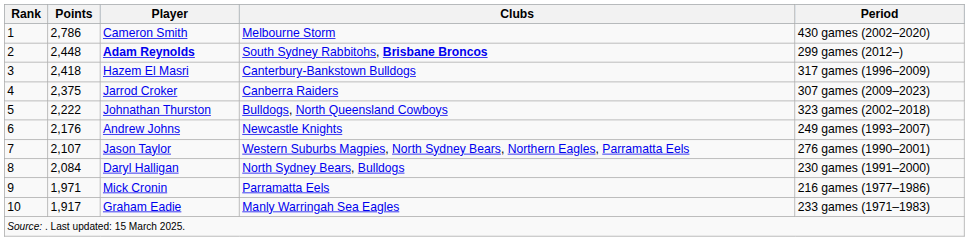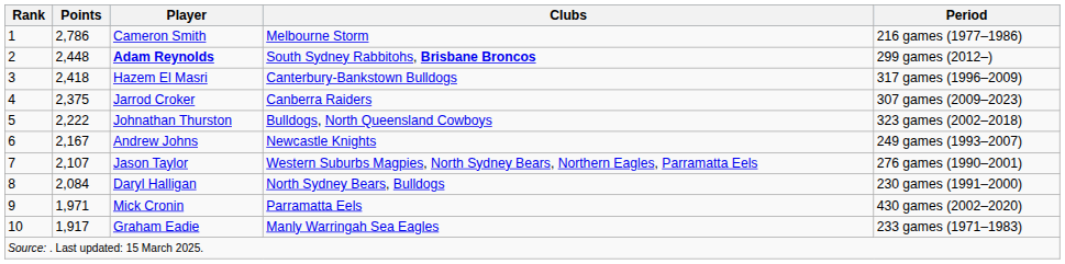 <table class="wikitable" style="width:100%">
 <tr style="background:#87cefa;">
 <th>Rank</th>
 <th>Points</th>
 <th>Player</th>
 <th>Clubs</th>
 <th>Period</th>
 </tr>
 <tr>
 <td>1</td>
 <td>2,786</td>
 <td><a href='#'>Cameron Smith</a></td>
 <td><a href='#'>Melbourne Storm</a></td>
-<td>430 games (2002–2020)</td>
+<td>216 games (1977–1986)</td>
 </tr>
 <tr>
 <td>2</td>
 <td>2,448</td>
 <td><strong><a href='#'>Adam Reynolds</a></strong></td>
 <td><a href='#'>South Sydney Rabbitohs</a>, <strong><a href='#'>Brisbane Broncos</a></strong></td>
 <td>299 games (2012–)</td>
 </tr>
 <tr>
 <td>3</td>
 <td>2,418</td>
 <td><a href='#'>Hazem El Masri</a></td>
 <td><a href='#'>Canterbury-Bankstown Bulldogs</a></td>
 <td>317 games (1996–2009)</td>
 </tr>
 <tr>
 <td>4</td>
 <td>2,375</td>
 <td><a href='#'>Jarrod Croker</a></td>
 <td><a href='#'>Canberra Raiders</a></td>
 <td>307 games (2009–2023)</td>
 </tr>
 <tr>
 <td>5</td>
 <td>2,222</td>
 <td><a href='#'>Johnathan Thurston</a></td>
 <td><a href='#'>Bulldogs</a>, <a href='#'>North Queensland Cowboys</a></td>
 <td>323 games (2002–2018)</td>
 </tr>
 <tr>
 <td>6</td>
-<td>2,176</td>
+<td>2,167</td>
 <td><a href='#'>Andrew Johns</a></td>
 <td><a href='#'>Newcastle Knights</a></td>
 <td>249 games (1993–2007)</td>
 </tr>
 <tr>
 <td>7</td>
 <td>2,107</td>
 <td><a href='#'>Jason Taylor</a></td>
 <td><a href='#'>Western Suburbs Magpies</a>, <a href='#'>North Sydney Bears</a>, <a href='#'>Northern Eagles</a>, <a href='#'>Parramatta Eels</a></td>
 <td>276 games (1990–2001)</td>
 </tr>
 <tr>
 <td>8</td>
 <td>2,084</td>
 <td><a href='#'>Daryl Halligan</a></td>
 <td><a href='#'>North Sydney Bears</a>, <a href='#'>Bulldogs</a></td>
 <td>230 games (1991–2000)</td>
 </tr>
 <tr>
 <td>9</td>
 <td>1,971</td>
 <td><a href='#'>Mick Cronin</a></td>
 <td><a href='#'>Parramatta Eels</a></td>
-<td>216 games (1977–1986)</td>
+<td>430 games (2002–2020)</td>
 </tr>
 <tr>
 <td>10</td>
 <td>1,917</td>
 <td><a href='#'>Graham Eadie</a></td>
 <td><a href='#'>Manly Warringah Sea Eagles</a></td>
 <td>233 games (1971–1983)</td>
 </tr>
 <tr>
 <td colspan=5><small><em>Source: </em>. Last updated: 15 March 2025.</small></td>
 </tr>
 </table>
